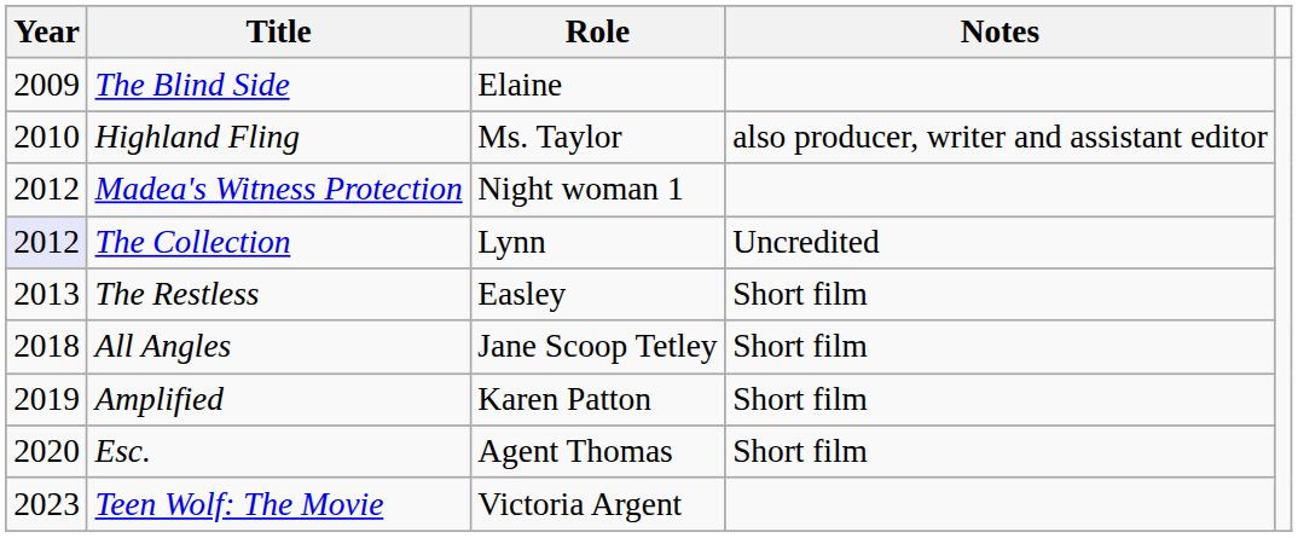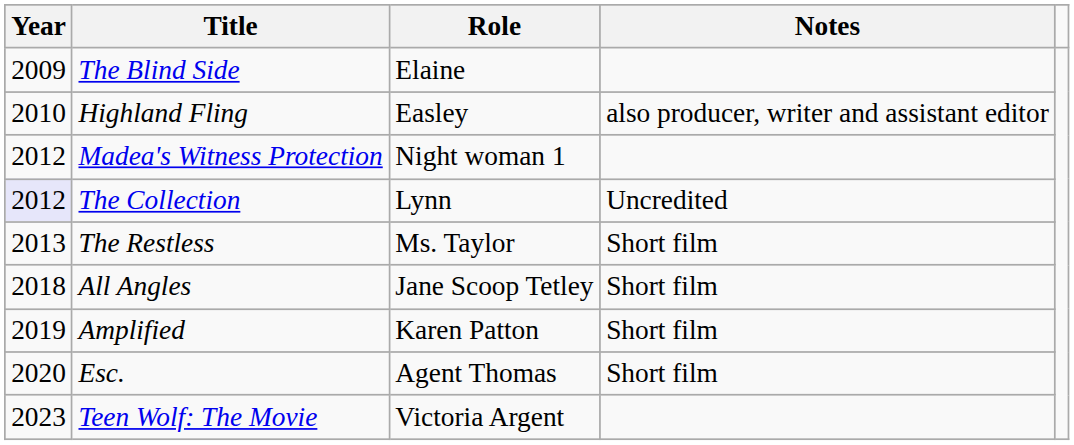 <table class="wikitable">
 <tr>
 <th>Year</th>
 <th>Title</th>
 <th>Role</th>
 <th>Notes</th>
 <td></td>
 </tr>
 <tr>
 <td>2009</td>
 <td><em><a href='#'>The Blind Side</a></em></td>
 <td>Elaine</td>
 <td></td>
 </tr>
 <tr>
 <td>2010</td>
 <td><em>Highland Fling</em></td>
-<td>Ms. Taylor</td>
+<td>Easley</td>
 <td>also producer, writer and assistant editor</td>
 </tr>
 <tr>
 <td>2012</td>
 <td><em><a href='#'>Madea's Witness Protection</a></em></td>
 <td>Night woman 1</td>
 <td></td>
 </tr>
 <tr>
 <td style="background: lavender;">2012</td>
 <td><em><a href='#'>The Collection</a></em></td>
 <td>Lynn</td>
 <td>Uncredited</td>
 </tr>
 <tr>
 <td>2013</td>
 <td><em>The Restless</em></td>
-<td>Easley</td>
+<td>Ms. Taylor</td>
 <td>Short film</td>
 </tr>
 <tr>
 <td>2018</td>
 <td><em>All Angles</em></td>
 <td>Jane Scoop Tetley</td>
 <td>Short film</td>
 </tr>
 <tr>
 <td>2019</td>
 <td><em>Amplified </em></td>
 <td>Karen Patton</td>
 <td>Short film</td>
 </tr>
 <tr>
 <td>2020</td>
 <td><em>Esc.</em></td>
 <td>Agent Thomas</td>
 <td>Short film</td>
 </tr>
 <tr>
 <td>2023</td>
 <td><em><a href='#'>Teen Wolf: The Movie</a></em></td>
 <td>Victoria Argent</td>
 <td></td>
 </tr>
 </table>
